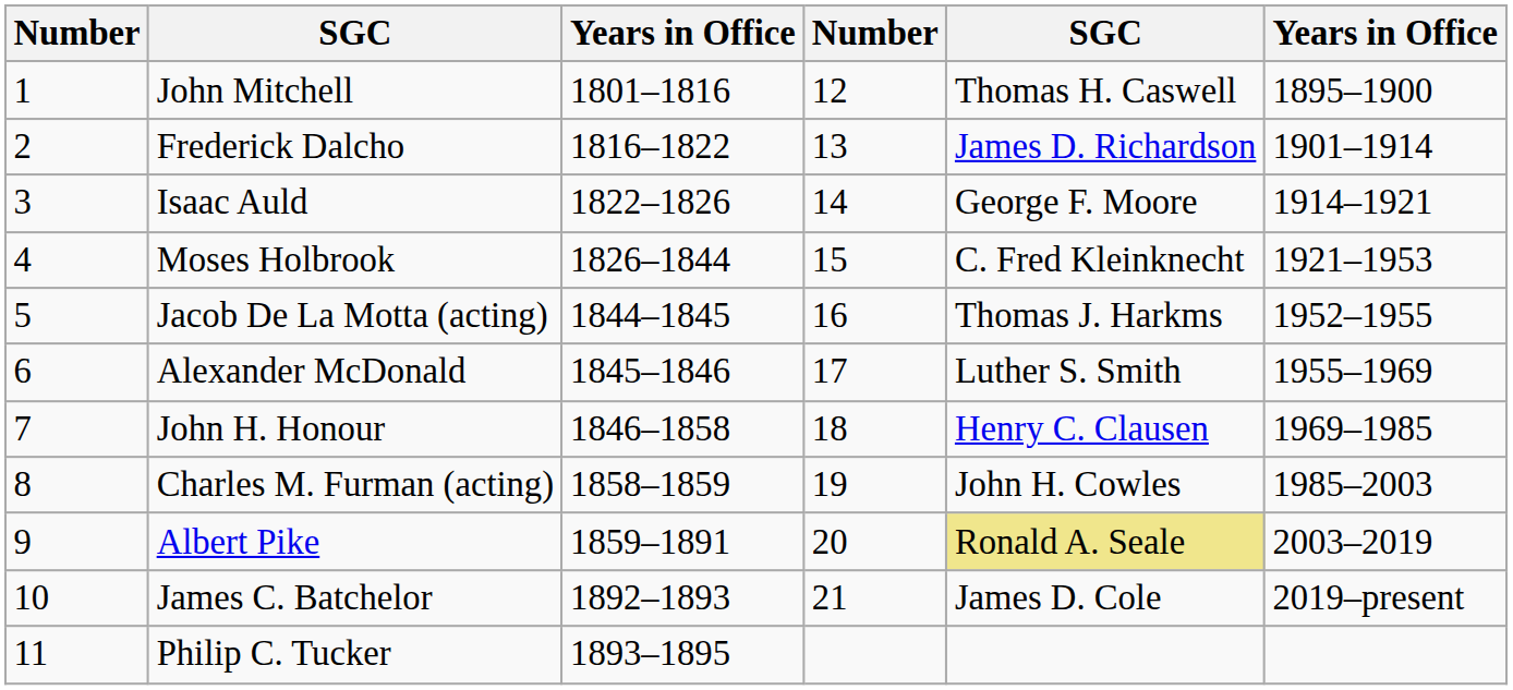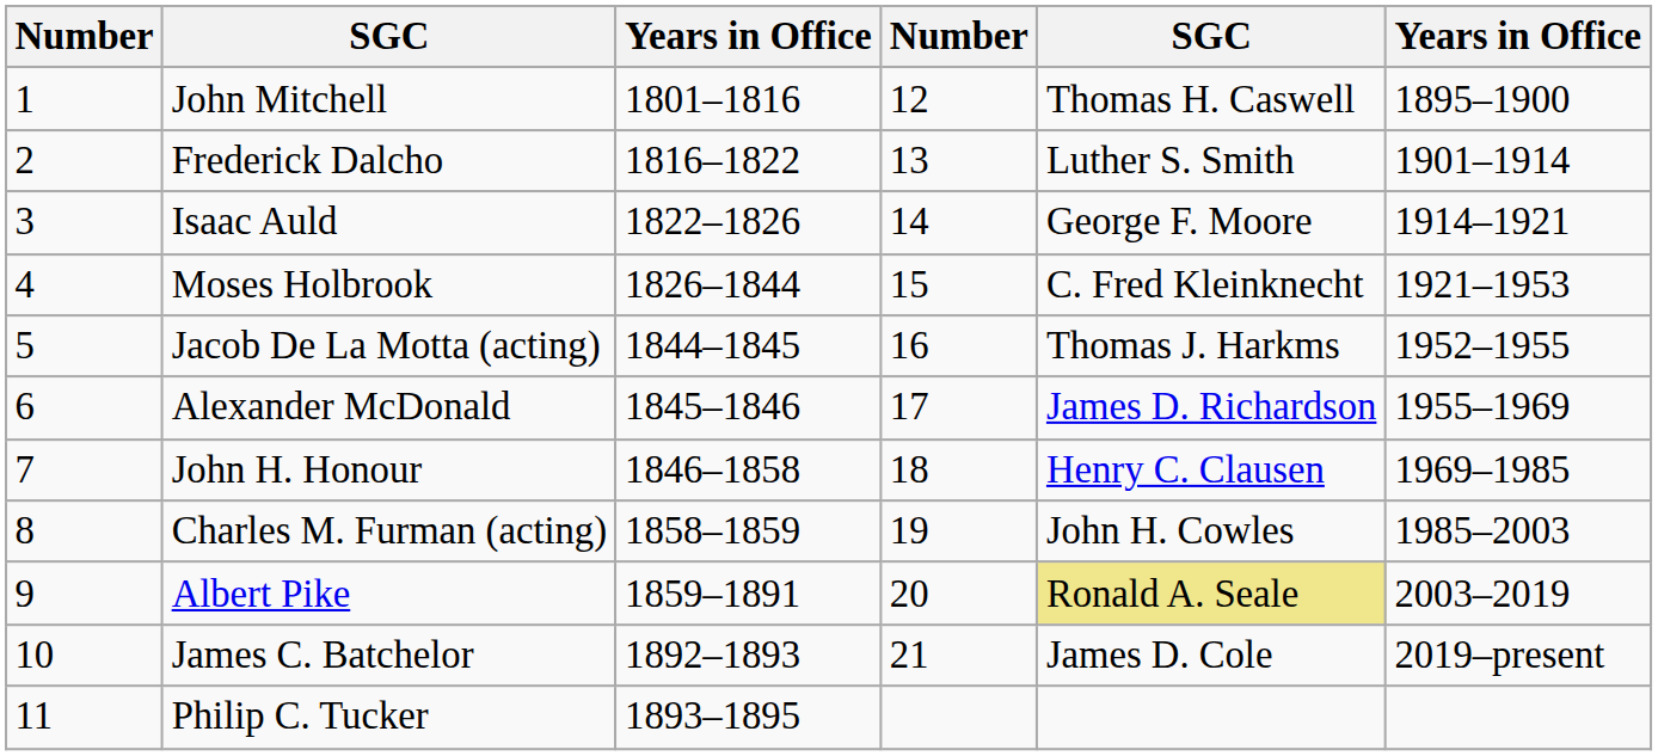 <table class="wikitable">
 <tr>
 <th>Number</th>
 <th>SGC</th>
 <th>Years in Office</th>
 <th>Number</th>
 <th>SGC</th>
 <th>Years in Office</th>
 </tr>
 <tr>
 <td>1</td>
 <td>John Mitchell</td>
 <td>1801–1816</td>
 <td>12</td>
 <td>Thomas H. Caswell</td>
 <td>1895–1900</td>
 </tr>
 <tr>
 <td>2</td>
 <td>Frederick Dalcho</td>
 <td>1816–1822</td>
 <td>13</td>
-<td><a href='#'>James D. Richardson</a></td>
+<td>Luther S. Smith</td>
 <td>1901–1914</td>
 </tr>
 <tr>
 <td>3</td>
 <td>Isaac Auld</td>
 <td>1822–1826</td>
 <td>14</td>
 <td>George F. Moore</td>
 <td>1914–1921</td>
 </tr>
 <tr>
 <td>4</td>
 <td>Moses Holbrook</td>
 <td>1826–1844</td>
 <td>15</td>
 <td>C. Fred Kleinknecht</td>
 <td>1921–1953</td>
 </tr>
 <tr>
 <td>5</td>
 <td>Jacob De La Motta (acting)</td>
 <td>1844–1845</td>
 <td>16</td>
 <td>Thomas J. Harkms</td>
 <td>1952–1955</td>
 </tr>
 <tr>
 <td>6</td>
 <td>Alexander McDonald</td>
 <td>1845–1846</td>
 <td>17</td>
-<td>Luther S. Smith</td>
+<td><a href='#'>James D. Richardson</a></td>
 <td>1955–1969</td>
 </tr>
 <tr>
 <td>7</td>
 <td>John H. Honour</td>
 <td>1846–1858</td>
 <td>18</td>
 <td><a href='#'>Henry C. Clausen</a></td>
 <td>1969–1985</td>
 </tr>
 <tr>
 <td>8</td>
 <td>Charles M. Furman (acting)</td>
 <td>1858–1859</td>
 <td>19</td>
 <td>John H. Cowles</td>
 <td>1985–2003</td>
 </tr>
 <tr>
 <td>9</td>
 <td><a href='#'>Albert Pike</a></td>
 <td>1859–1891</td>
 <td>20</td>
 <td style="background: khaki;">Ronald A. Seale</td>
 <td>2003–2019</td>
 </tr>
 <tr>
 <td>10</td>
 <td>James C. Batchelor</td>
 <td>1892–1893</td>
 <td>21</td>
 <td>James D. Cole</td>
 <td>2019–present</td>
 </tr>
 <tr>
 <td>11</td>
 <td>Philip C. Tucker</td>
 <td>1893–1895</td>
 <td></td>
 <td></td>
 <td></td>
 </tr>
 </table>
